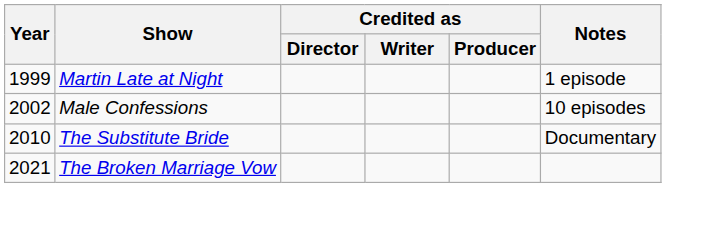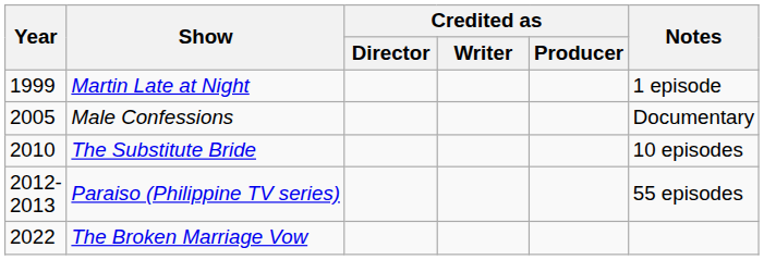 <table class="wikitable">
 <tr>
 <th rowspan="2" width="33">Year</th>
 <th rowspan="2">Show</th>
 <th colspan="3">Credited as</th>
 <th rowspan="2">Notes</th>
 </tr>
 <tr>
 <th width=65>Director</th>
 <th width=65>Writer</th>
 <th width=65>Producer</th>
 </tr>
 <tr>
 <td>1999</td>
 <td><em><a href='#'>Martin Late at Night</a></em></td>
 <td></td>
 <td></td>
 <td></td>
 <td>1 episode</td>
 </tr>
 <tr>
-<td>2002</td>
+<td>2005</td>
 <td><em>Male Confessions</em></td>
 <td></td>
 <td></td>
 <td></td>
-<td>10 episodes</td>
+<td>Documentary</td>
 </tr>
 <tr>
 <td>2010</td>
 <td><em><a href='#'>The Substitute Bride</a></em></td>
 <td></td>
 <td></td>
 <td></td>
-<td>Documentary</td>
+<td>10 episodes</td>
 </tr>
 <tr>
-<td>2021</td>
+<td>2012-2013</td>
+<td><em><a href='#'>Paraiso (Philippine TV series)</a></em></td>
+<td></td>
+<td></td>
+<td></td>
+<td>55 episodes</td>
+</tr>
+<tr>
+<td>2022</td>
 <td><em><a href='#'>The Broken Marriage Vow</a></em></td>
 <td></td>
 <td></td>
 <td></td>
 <td></td>
 </tr>
 </table>
